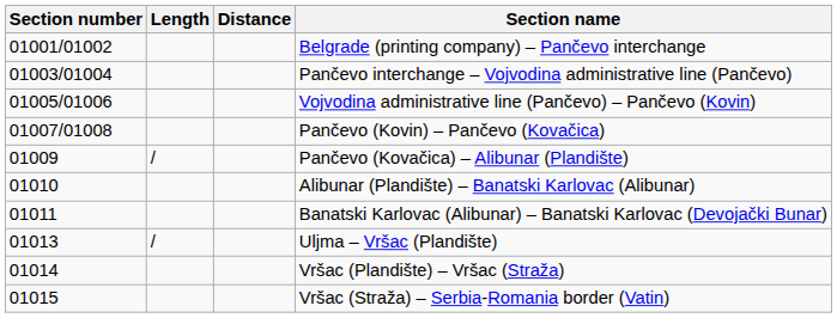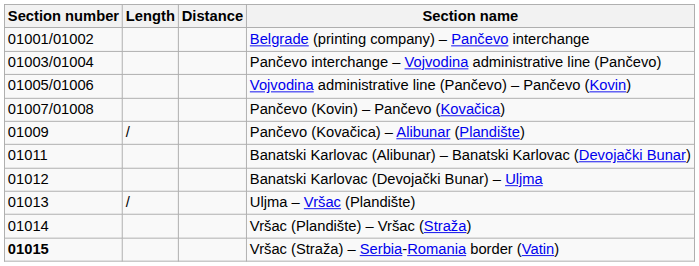 <table class="wikitable">
 <tr>
 <th>Section number</th>
 <th>Length</th>
 <th>Distance</th>
 <th>Section name</th>
 </tr>
 <tr>
 <td>01001/01002</td>
 <td></td>
 <td></td>
 <td><a href='#'>Belgrade</a> (printing company) – <a href='#'>Pančevo</a> interchange</td>
 </tr>
 <tr>
 <td>01003/01004</td>
 <td></td>
 <td></td>
 <td>Pančevo interchange – <a href='#'>Vojvodina</a> administrative line (Pančevo)</td>
 </tr>
 <tr>
 <td>01005/01006</td>
 <td></td>
 <td></td>
 <td><a href='#'>Vojvodina</a> administrative line (Pančevo) – Pančevo (<a href='#'>Kovin</a>)</td>
 </tr>
 <tr>
 <td>01007/01008</td>
 <td></td>
 <td></td>
 <td>Pančevo (Kovin) – Pančevo (<a href='#'>Kovačica</a>)</td>
 </tr>
 <tr>
 <td>01009</td>
 <td>/</td>
 <td></td>
 <td>Pančevo (Kovačica) – <a href='#'>Alibunar</a> (<a href='#'>Plandište</a>)</td>
 </tr>
 <tr>
-<td>01010</td>
-<td></td>
-<td></td>
-<td>Alibunar (Plandište) – <a href='#'>Banatski Karlovac</a> (Alibunar)</td>
-</tr>
-<tr>
 <td>01011</td>
 <td></td>
 <td></td>
 <td>Banatski Karlovac (Alibunar) – Banatski Karlovac (<a href='#'>Devojački Bunar</a>)</td>
+</tr>
+<tr>
+<td>01012</td>
+<td></td>
+<td></td>
+<td>Banatski Karlovac (Devojački Bunar) – <a href='#'>Uljma</a></td>
 </tr>
 <tr>
 <td>01013</td>
 <td>/</td>
 <td></td>
 <td>Uljma – <a href='#'>Vršac</a> (Plandište)</td>
 </tr>
 <tr>
 <td>01014</td>
 <td></td>
 <td></td>
 <td>Vršac (Plandište) – Vršac (<a href='#'>Straža</a>)</td>
 </tr>
 <tr>
-<td>01015</td>
+<td><strong>01015</strong></td>
 <td></td>
 <td></td>
 <td>Vršac (Straža) – <a href='#'>Serbia</a>-<a href='#'>Romania</a> border (<a href='#'>Vatin</a>)</td>
 </tr>
 </table>
